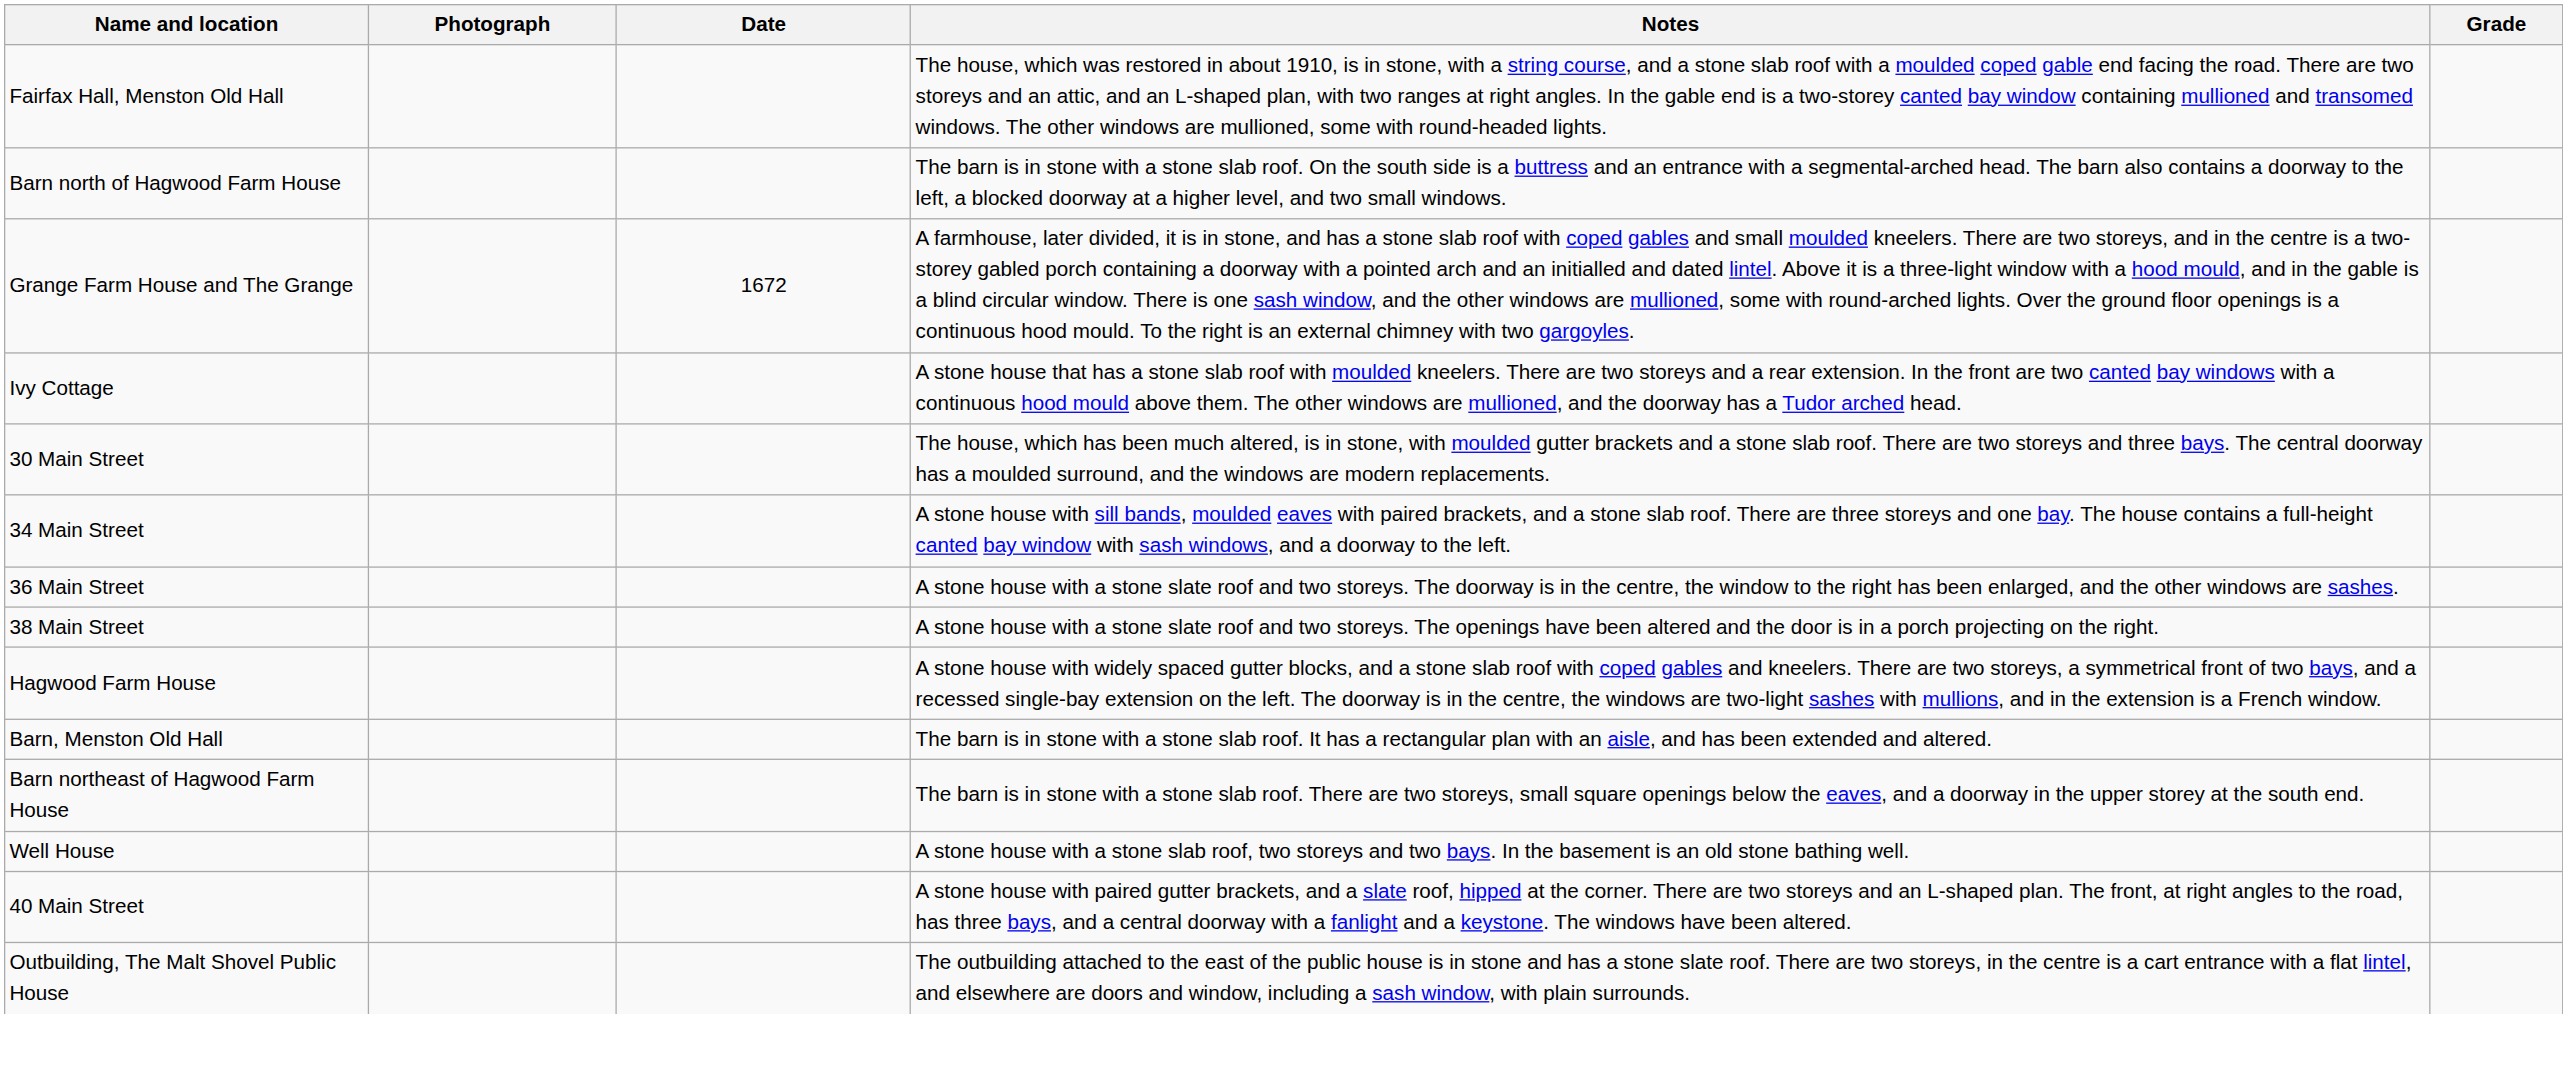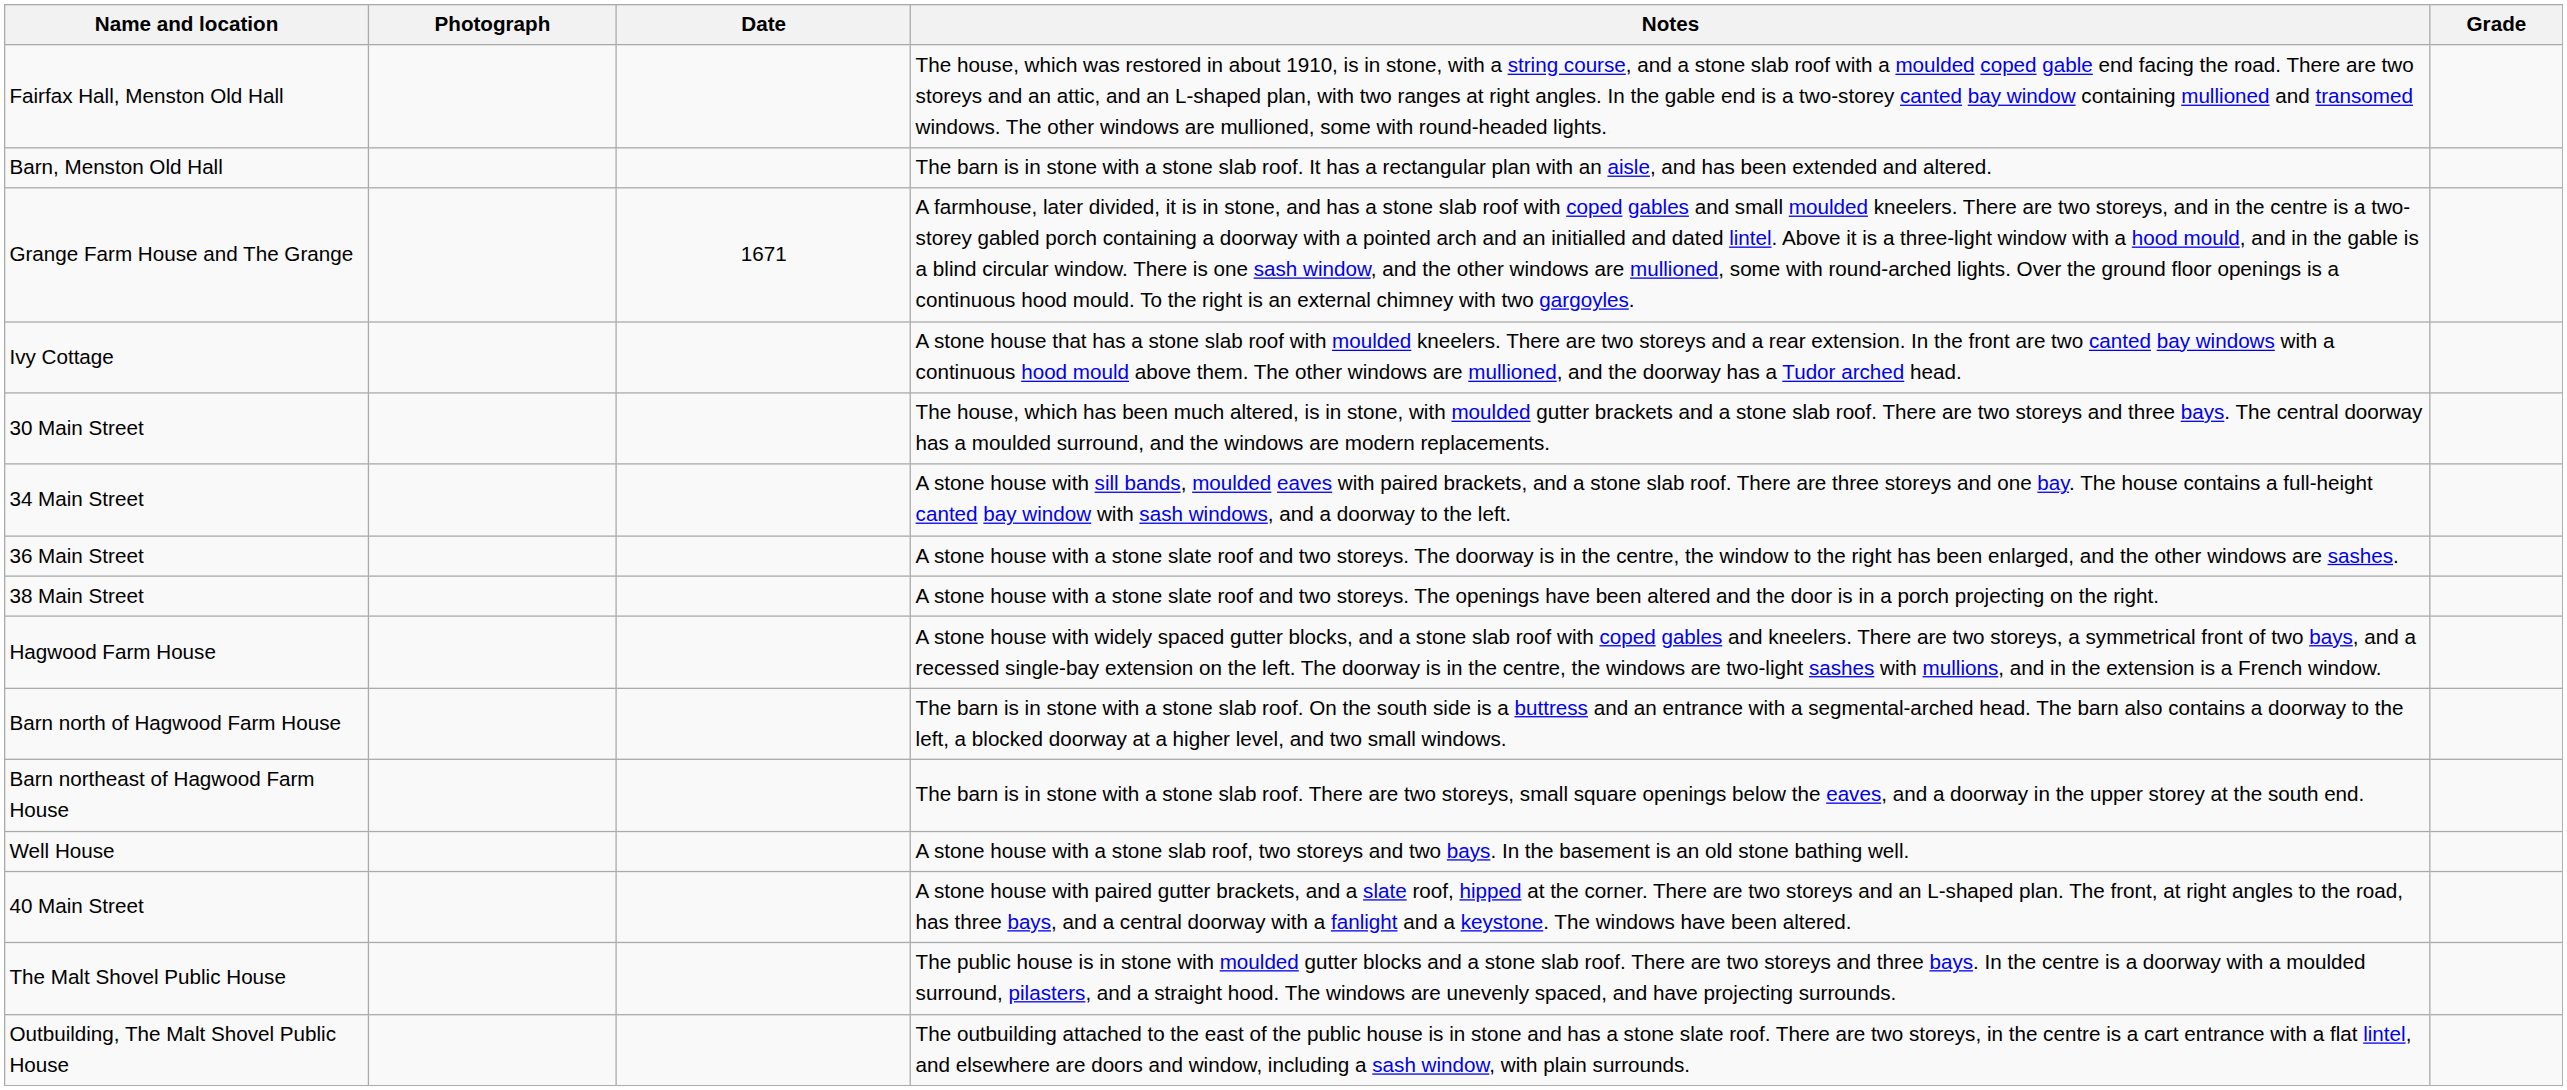 <table class="wikitable sortable plainrowheaders" style="width:100%; border:0; text-align:left; line-height:150%;">
 <tr>
 <th scope="col"  style="width:150px">Name and location</th>
 <th scope="col"  style="width:100px" class="unsortable">Photograph</th>
 <th scope="col"  style="width:120px">Date</th>
 <th scope="col"  style="width:650px" class="unsortable">Notes</th>
 <th scope="col"  style="width:50px">Grade</th>
 </tr>
 <tr>
 <td>Fairfax Hall, Menston Old Hall<br><small></small></td>
 <td></td>
 <td align="center"></td>
 <td>The house, which was restored in about 1910, is in stone, with a <a href='#'>string course</a>, and a stone slab roof with a <a href='#'>moulded</a> <a href='#'>coped</a> <a href='#'>gable</a> end facing the road.  There are two storeys and an attic, and an L-shaped plan, with two ranges at right angles.  In the gable end is a two-storey <a href='#'>canted</a> <a href='#'>bay window</a> containing <a href='#'>mullioned</a> and <a href='#'>transomed</a> windows.  The other windows are mullioned, some with round-headed lights.</td>
 <td align="center" ></td>
 </tr>
 <tr>
-<td>Barn north of Hagwood Farm House<br><small></small></td>
+<td>Barn, Menston Old Hall<br><small></small></td>
 <td></td>
 <td align="center"></td>
-<td>The barn is in stone with a stone slab roof.  On the south side is a <a href='#'>buttress</a> and an entrance with a segmental-arched head.  The barn also contains a doorway to the left, a blocked doorway at a higher level, and two small windows.</td>
+<td>The barn is in stone with a stone slab roof.  It has a rectangular plan with an <a href='#'>aisle</a>, and has been extended and altered.</td>
 <td align="center" ></td>
 </tr>
 <tr>
 <td>Grange Farm House and The Grange<br><small></small></td>
 <td></td>
-<td align="center">1672</td>
+<td align="center">1671</td>
 <td>A farmhouse, later divided, it is in stone, and has a stone slab roof with <a href='#'>coped</a> <a href='#'>gables</a> and small <a href='#'>moulded</a> kneelers.  There are two storeys, and in the centre is a two-storey gabled porch containing a doorway with a pointed arch and an initialled and dated <a href='#'>lintel</a>.  Above it is a three-light window with a <a href='#'>hood mould</a>, and in the gable is a blind circular window.  There is one <a href='#'>sash window</a>, and the other windows are <a href='#'>mullioned</a>, some with round-arched lights.  Over the ground floor openings is a continuous hood mould.  To the right is an external chimney with two <a href='#'>gargoyles</a>.</td>
 <td align="center" ></td>
 </tr>
 <tr>
 <td>Ivy Cottage<br><small></small></td>
 <td></td>
 <td align="center"></td>
 <td>A stone house that has a stone slab roof with <a href='#'>moulded</a> kneelers.  There are two storeys and a rear extension.  In the front are two <a href='#'>canted</a> <a href='#'>bay windows</a> with a continuous <a href='#'>hood mould</a> above them.  The other windows are <a href='#'>mullioned</a>, and the doorway has a <a href='#'>Tudor arched</a> head.</td>
 <td align="center" ></td>
 </tr>
 <tr>
 <td>30 Main Street<br><small></small></td>
 <td></td>
 <td align="center"></td>
 <td>The house, which has been much altered, is in stone, with <a href='#'>moulded</a> gutter brackets and a stone slab roof.  There are two storeys and three <a href='#'>bays</a>.  The central doorway has a moulded surround, and the windows are modern replacements.</td>
 <td align="center" ></td>
 </tr>
 <tr>
 <td>34 Main Street<br><small></small></td>
 <td></td>
 <td align="center"></td>
 <td>A stone house with <a href='#'>sill bands</a>, <a href='#'>moulded</a> <a href='#'>eaves</a> with paired brackets, and a stone slab roof.  There are three storeys and one <a href='#'>bay</a>.  The house contains a full-height <a href='#'>canted</a> <a href='#'>bay window</a> with <a href='#'>sash windows</a>, and a doorway to the left.</td>
 <td align="center" ></td>
 </tr>
 <tr>
 <td>36 Main Street<br><small></small></td>
 <td></td>
 <td align="center"></td>
 <td>A stone house with a stone slate roof and two storeys.  The doorway is in the centre, the window to the right has been enlarged, and the other windows are <a href='#'>sashes</a>.</td>
 <td align="center" ></td>
 </tr>
 <tr>
 <td>38 Main Street<br><small></small></td>
 <td></td>
 <td align="center"></td>
 <td>A stone house with a stone slate roof and two storeys.  The openings have been altered and the door is in a porch projecting on the right.</td>
 <td align="center" ></td>
 </tr>
 <tr>
 <td>Hagwood Farm House<br><small></small></td>
 <td></td>
 <td align="center"></td>
 <td>A stone house with widely spaced gutter blocks, and a stone slab roof with <a href='#'>coped</a> <a href='#'>gables</a> and kneelers.  There are two storeys, a symmetrical front of two <a href='#'>bays</a>, and a recessed single-bay extension on the left.  The doorway is in the centre, the windows are two-light <a href='#'>sashes</a> with <a href='#'>mullions</a>, and in the extension is a French window.</td>
 <td align="center" ></td>
 </tr>
 <tr>
-<td>Barn, Menston Old Hall<br><small></small></td>
+<td>Barn north of Hagwood Farm House<br><small></small></td>
 <td></td>
 <td align="center"></td>
-<td>The barn is in stone with a stone slab roof.  It has a rectangular plan with an <a href='#'>aisle</a>, and has been extended and altered.</td>
+<td>The barn is in stone with a stone slab roof.  On the south side is a <a href='#'>buttress</a> and an entrance with a segmental-arched head.  The barn also contains a doorway to the left, a blocked doorway at a higher level, and two small windows.</td>
 <td align="center" ></td>
 </tr>
 <tr>
 <td>Barn northeast of Hagwood Farm House<br><small></small></td>
 <td></td>
 <td align="center"></td>
 <td>The barn is in stone with a stone slab roof.  There are two storeys, small square openings below the <a href='#'>eaves</a>, and a doorway in the upper storey at the south end.</td>
 <td align="center" ></td>
 </tr>
 <tr>
 <td>Well House<br><small></small></td>
 <td></td>
 <td align="center"></td>
 <td>A stone house with a stone slab roof, two storeys and two <a href='#'>bays</a>.  In the basement is an old stone bathing well.</td>
 <td align="center" ></td>
 </tr>
 <tr>
 <td>40 Main Street<br><small></small></td>
 <td></td>
 <td align="center"></td>
 <td>A stone house with paired gutter brackets, and a <a href='#'>slate</a> roof, <a href='#'>hipped</a> at the corner.  There are two storeys and an L-shaped plan.  The front, at right angles to the road, has three <a href='#'>bays</a>, and a central doorway with a <a href='#'>fanlight</a> and a <a href='#'>keystone</a>.  The windows have been altered.</td>
 <td align="center" ></td>
 </tr>
 <tr>
+<td>The Malt Shovel Public House<br><small></small></td>
+<td></td>
+<td align="center"></td>
+<td>The public house is in stone with <a href='#'>moulded</a> gutter blocks and a stone slab roof.  There are two storeys and three <a href='#'>bays</a>.  In the centre is a doorway with a moulded surround, <a href='#'>pilasters</a>, and a straight hood.  The windows are unevenly spaced, and have projecting surrounds.</td>
+<td align="center" ></td>
+</tr>
+<tr>
 <td>Outbuilding, The Malt Shovel Public House<br><small></small></td>
 <td></td>
 <td align="center"></td>
 <td>The outbuilding attached to the east of the public house is in stone and has a stone slate roof.  There are two storeys, in the centre is a cart entrance with a flat <a href='#'>lintel</a>, and elsewhere are doors and window, including a <a href='#'>sash window</a>, with plain surrounds.</td>
 <td align="center" ></td>
 </tr>
 <tr>
 </tr>
 </table>
